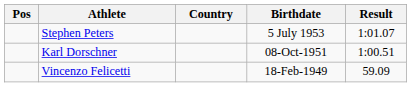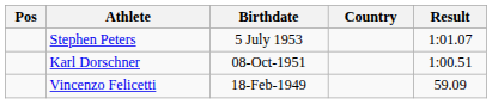 <table class="wikitable"  style="text-align:center; width:60%;">
 <tr>
 <th>Pos</th>
 <th>Athlete</th>
+<th>Birthdate</th>
 <th>Country</th>
-<th>Birthdate</th>
 <th>Result</th>
 </tr>
 <tr>
 <td align=center></td>
 <td align=left><a href='#'>Stephen Peters</a></td>
+<td>5 July 1953</td>
 <td align=left></td>
-<td>5 July 1953</td>
 <td>1:01.07</td>
 </tr>
 <tr>
 <td align=center></td>
 <td align=left><a href='#'>Karl Dorschner</a></td>
+<td>08-Oct-1951</td>
 <td align=left></td>
-<td>08-Oct-1951</td>
 <td>1:00.51</td>
 </tr>
 <tr>
 <td align=center></td>
 <td align=left><a href='#'>Vincenzo Felicetti</a></td>
+<td>18-Feb-1949</td>
 <td align=left></td>
-<td>18-Feb-1949</td>
 <td>59.09</td>
 </tr>
 </table>
